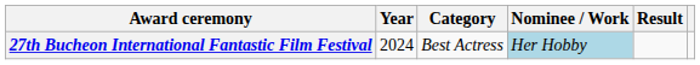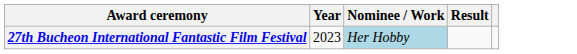 <table class="wikitable plainrowheaders">
 <tr>
 <th scope="col">Award ceremony</th>
 <th scope="col">Year</th>
-<th scope="col">Category</th>
 <th scope="col">Nominee / Work</th>
 <th scope="col">Result</th>
 <th scope="col" class="unsortable"></th>
 </tr>
 <tr>
 <th scope="row"><em><a href='#'>27th Bucheon International Fantastic Film Festival</a></em></th>
-<td style="text-align:center">2024</td>
-<td><em>Best Actress</em></td>
+<td style="text-align:center">2023</td>
 <td style="background: lightblue;"><em>Her Hobby</em></td>
 <td></td>
 <td style="text-align:center"></td>
 </tr>
 </table>
